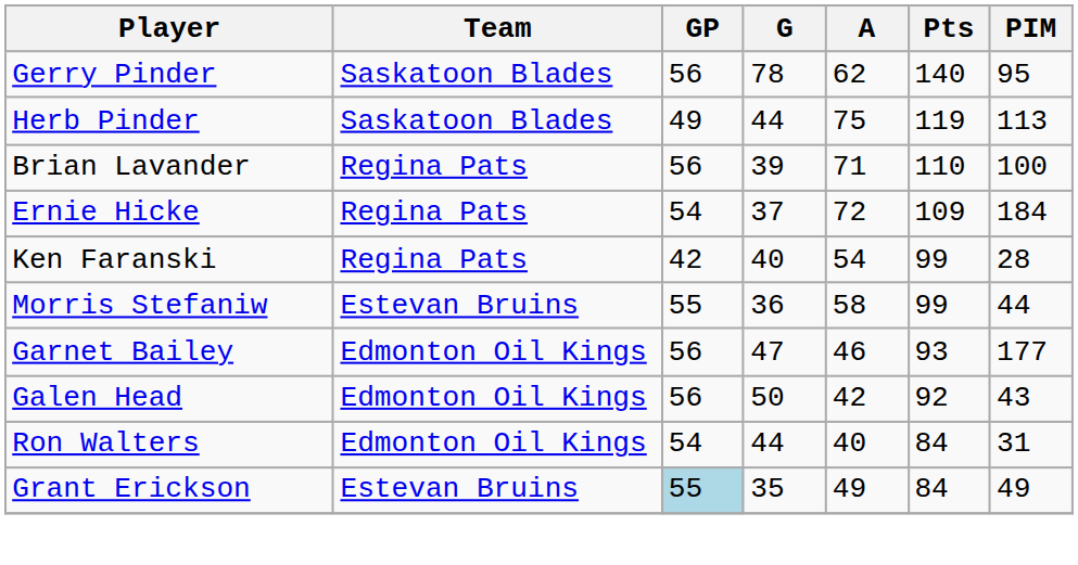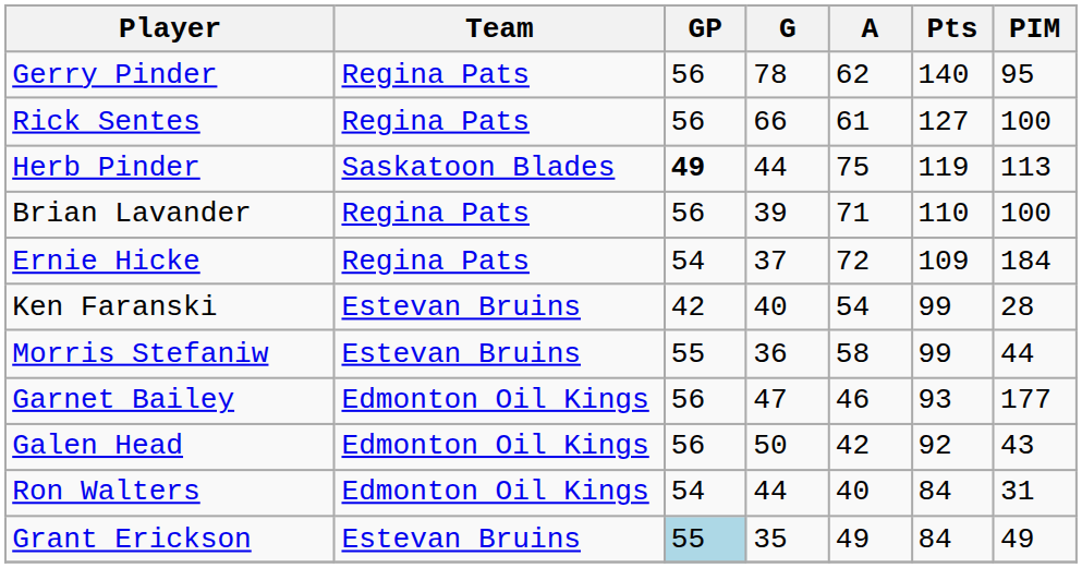 <table class="wikitable">
 <tr>
 <th width="30%">Player</th>
 <th width="30%">Team</th>
 <th width="7.5%">GP</th>
 <th width="7.5%">G</th>
 <th width="7.5%">A</th>
 <th width="7.5%">Pts</th>
 <th width="7.5%">PIM</th>
 </tr>
 <tr>
 <td><a href='#'>Gerry Pinder</a></td>
-<td><a href='#'>Saskatoon Blades</a></td>
+<td><a href='#'>Regina Pats</a></td>
 <td>56</td>
 <td>78</td>
 <td>62</td>
 <td>140</td>
 <td>95</td>
 </tr>
 <tr>
+<td><a href='#'>Rick Sentes</a></td>
+<td><a href='#'>Regina Pats</a></td>
+<td>56</td>
+<td>66</td>
+<td>61</td>
+<td>127</td>
+<td>100</td>
+</tr>
+<tr>
 <td><a href='#'>Herb Pinder</a></td>
 <td><a href='#'>Saskatoon Blades</a></td>
-<td>49</td>
+<td><strong>49</strong></td>
 <td>44</td>
 <td>75</td>
 <td>119</td>
 <td>113</td>
 </tr>
 <tr>
 <td>Brian Lavander</td>
 <td><a href='#'>Regina Pats</a></td>
 <td>56</td>
 <td>39</td>
 <td>71</td>
 <td>110</td>
 <td>100</td>
 </tr>
 <tr>
 <td><a href='#'>Ernie Hicke</a></td>
 <td><a href='#'>Regina Pats</a></td>
 <td>54</td>
 <td>37</td>
 <td>72</td>
 <td>109</td>
 <td>184</td>
 </tr>
 <tr>
 <td>Ken Faranski</td>
-<td><a href='#'>Regina Pats</a></td>
+<td><a href='#'>Estevan Bruins</a></td>
 <td>42</td>
 <td>40</td>
 <td>54</td>
 <td>99</td>
 <td>28</td>
 </tr>
 <tr>
 <td><a href='#'>Morris Stefaniw</a></td>
 <td><a href='#'>Estevan Bruins</a></td>
 <td>55</td>
 <td>36</td>
 <td>58</td>
 <td>99</td>
 <td>44</td>
 </tr>
 <tr>
 <td><a href='#'>Garnet Bailey</a></td>
 <td><a href='#'>Edmonton Oil Kings</a></td>
 <td>56</td>
 <td>47</td>
 <td>46</td>
 <td>93</td>
 <td>177</td>
 </tr>
 <tr>
 <td><a href='#'>Galen Head</a></td>
 <td><a href='#'>Edmonton Oil Kings</a></td>
 <td>56</td>
 <td>50</td>
 <td>42</td>
 <td>92</td>
 <td>43</td>
 </tr>
 <tr>
 <td><a href='#'>Ron Walters</a></td>
 <td><a href='#'>Edmonton Oil Kings</a></td>
 <td>54</td>
 <td>44</td>
 <td>40</td>
 <td>84</td>
 <td>31</td>
 </tr>
 <tr>
 <td><a href='#'>Grant Erickson</a></td>
 <td><a href='#'>Estevan Bruins</a></td>
 <td style="background: lightblue;">55</td>
 <td>35</td>
 <td>49</td>
 <td>84</td>
 <td>49</td>
 </tr>
 <tr>
 </tr>
 </table>
